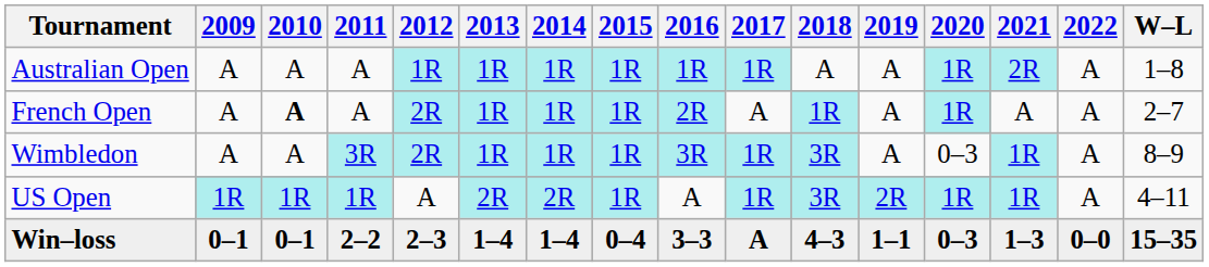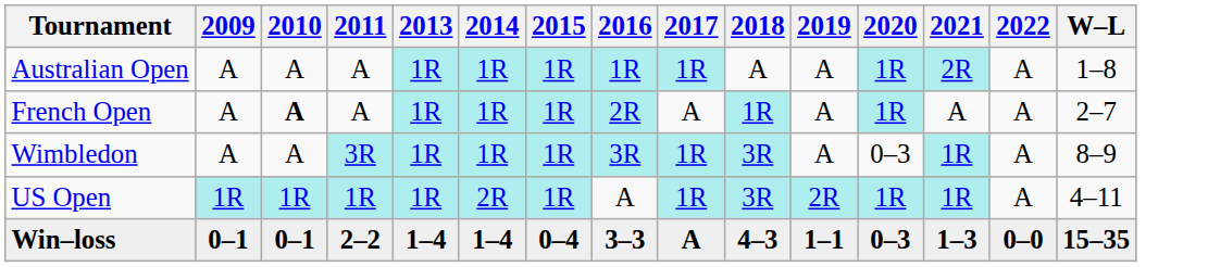 <table class="wikitable" style="text-align:center;">
 <tr>
 <th>Tournament</th>
 <th><a href='#'>2009</a></th>
 <th><a href='#'>2010</a></th>
 <th><a href='#'>2011</a></th>
-<th><a href='#'>2012</a></th>
 <th><a href='#'>2013</a></th>
 <th><a href='#'>2014</a></th>
 <th><a href='#'>2015</a></th>
 <th><a href='#'>2016</a></th>
 <th><a href='#'>2017</a></th>
 <th><a href='#'>2018</a></th>
 <th><a href='#'>2019</a></th>
 <th><a href='#'>2020</a></th>
 <th><a href='#'>2021</a></th>
 <th><a href='#'>2022</a></th>
 <th>W–L</th>
 </tr>
 <tr>
 <td align="left"><a href='#'>Australian Open</a></td>
 <td>A</td>
 <td>A</td>
 <td>A</td>
 <td bgcolor="afeeee"><a href='#'>1R</a></td>
 <td bgcolor="afeeee"><a href='#'>1R</a></td>
 <td bgcolor="afeeee"><a href='#'>1R</a></td>
 <td bgcolor="afeeee"><a href='#'>1R</a></td>
 <td bgcolor="afeeee"><a href='#'>1R</a></td>
-<td bgcolor="afeeee"><a href='#'>1R</a></td>
 <td>A</td>
 <td>A</td>
 <td bgcolor="afeeee"><a href='#'>1R</a></td>
 <td bgcolor="afeeee"><a href='#'>2R</a></td>
 <td>A</td>
 <td>1–8</td>
 </tr>
 <tr>
 <td align="left"><a href='#'>French Open</a></td>
 <td>A</td>
 <td><strong>A</strong></td>
 <td>A</td>
-<td bgcolor="afeeee"><a href='#'>2R</a></td>
 <td bgcolor="afeeee"><a href='#'>1R</a></td>
 <td bgcolor="afeeee"><a href='#'>1R</a></td>
 <td bgcolor="afeeee"><a href='#'>1R</a></td>
 <td bgcolor="afeeee"><a href='#'>2R</a></td>
 <td>A</td>
 <td bgcolor="afeeee"><a href='#'>1R</a></td>
 <td>A</td>
 <td bgcolor="afeeee"><a href='#'>1R</a></td>
 <td>A</td>
 <td>A</td>
 <td>2–7</td>
 </tr>
 <tr>
 <td align="left"><a href='#'>Wimbledon</a></td>
 <td>A</td>
 <td>A</td>
 <td bgcolor="afeeee"><a href='#'>3R</a></td>
-<td bgcolor="afeeee"><a href='#'>2R</a></td>
 <td bgcolor="afeeee"><a href='#'>1R</a></td>
 <td bgcolor="afeeee"><a href='#'>1R</a></td>
 <td bgcolor="afeeee"><a href='#'>1R</a></td>
 <td bgcolor="afeeee"><a href='#'>3R</a></td>
 <td bgcolor="afeeee"><a href='#'>1R</a></td>
 <td bgcolor="afeeee"><a href='#'>3R</a></td>
 <td>A</td>
 <td>0–3</td>
 <td bgcolor="afeeee"><a href='#'>1R</a></td>
 <td>A</td>
 <td>8–9</td>
 </tr>
 <tr>
 <td align="left"><a href='#'>US Open</a></td>
 <td bgcolor="afeeee"><a href='#'>1R</a></td>
 <td bgcolor="afeeee"><a href='#'>1R</a></td>
 <td bgcolor="afeeee"><a href='#'>1R</a></td>
-<td>A</td>
-<td bgcolor="afeeee"><a href='#'>2R</a></td>
+<td bgcolor="afeeee"><a href='#'>1R</a></td>
 <td bgcolor="afeeee"><a href='#'>2R</a></td>
 <td bgcolor="afeeee"><a href='#'>1R</a></td>
 <td>A</td>
 <td bgcolor="afeeee"><a href='#'>1R</a></td>
 <td bgcolor="afeeee"><a href='#'>3R</a></td>
 <td bgcolor="afeeee"><a href='#'>2R</a></td>
 <td bgcolor="afeeee"><a href='#'>1R</a></td>
 <td bgcolor="afeeee"><a href='#'>1R</a></td>
 <td>A</td>
 <td>4–11</td>
 </tr>
 <tr style="background:#efefef; font-weight:bold;">
 <td style="text-align:left">Win–loss</td>
 <td>0–1</td>
 <td>0–1</td>
 <td>2–2</td>
-<td>2–3</td>
 <td>1–4</td>
 <td>1–4</td>
 <td>0–4</td>
 <td>3–3</td>
 <td>A</td>
 <td>4–3</td>
 <td>1–1</td>
 <td>0–3</td>
 <td>1–3</td>
 <td>0–0</td>
 <td>15–35</td>
 </tr>
 </table>
